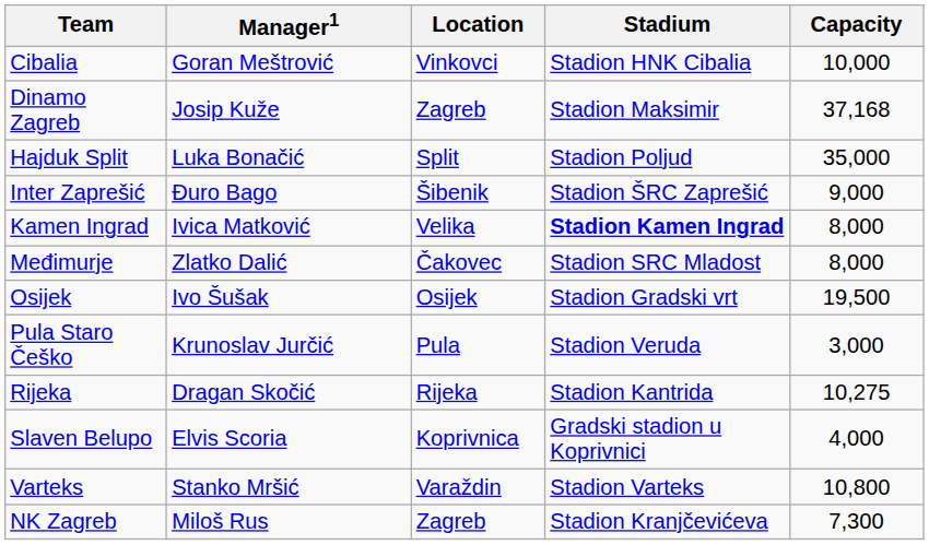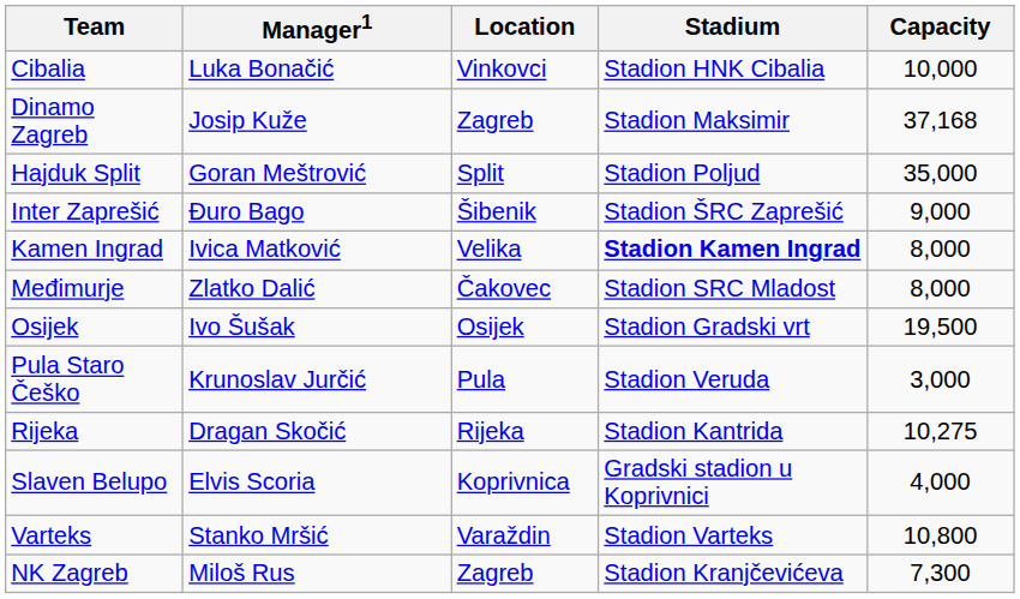 <table class="wikitable sortable" style="text-align: left;">
 <tr>
 <th width="110">Team</th>
 <th width="170">Manager<sup>1</sup></th>
 <th width="90">Location</th>
 <th width="170">Stadium</th>
 <th width="90">Capacity</th>
 </tr>
 <tr>
 <td><a href='#'>Cibalia</a></td>
-<td> <a href='#'>Goran Meštrović</a></td>
+<td> <a href='#'>Luka Bonačić</a></td>
 <td><a href='#'>Vinkovci</a></td>
 <td><a href='#'>Stadion HNK Cibalia</a></td>
 <td style="text-align:center">10,000</td>
 </tr>
 <tr>
 <td><a href='#'>Dinamo Zagreb</a></td>
 <td> <a href='#'>Josip Kuže</a></td>
 <td><a href='#'>Zagreb</a></td>
 <td><a href='#'>Stadion Maksimir</a></td>
 <td style="text-align:center">37,168</td>
 </tr>
 <tr>
 <td><a href='#'>Hajduk Split</a></td>
-<td> <a href='#'>Luka Bonačić</a></td>
+<td> <a href='#'>Goran Meštrović</a></td>
 <td><a href='#'>Split</a></td>
 <td><a href='#'>Stadion Poljud</a></td>
 <td style="text-align:center">35,000</td>
 </tr>
 <tr>
 <td><a href='#'>Inter Zaprešić</a></td>
 <td> <a href='#'>Đuro Bago</a></td>
 <td><a href='#'>Šibenik</a></td>
 <td><a href='#'>Stadion ŠRC Zaprešić</a></td>
 <td style="text-align:center">9,000</td>
 </tr>
 <tr>
 <td><a href='#'>Kamen Ingrad</a></td>
 <td> <a href='#'>Ivica Matković</a></td>
 <td><a href='#'>Velika</a></td>
 <td><strong><a href='#'>Stadion Kamen Ingrad</a></strong></td>
 <td style="text-align:center">8,000</td>
 </tr>
 <tr>
 <td><a href='#'>Međimurje</a></td>
 <td> <a href='#'>Zlatko Dalić</a></td>
 <td><a href='#'>Čakovec</a></td>
 <td><a href='#'>Stadion SRC Mladost</a></td>
 <td style="text-align:center">8,000</td>
 </tr>
 <tr>
 <td><a href='#'>Osijek</a></td>
 <td> <a href='#'>Ivo Šušak</a></td>
 <td><a href='#'>Osijek</a></td>
 <td><a href='#'>Stadion Gradski vrt</a></td>
 <td style="text-align:center">19,500</td>
 </tr>
 <tr>
 <td><a href='#'>Pula Staro Češko</a></td>
 <td> <a href='#'>Krunoslav Jurčić</a></td>
 <td><a href='#'>Pula</a></td>
 <td><a href='#'>Stadion Veruda</a></td>
 <td style="text-align:center">3,000</td>
 </tr>
 <tr>
 <td><a href='#'>Rijeka</a></td>
 <td> <a href='#'>Dragan Skočić</a></td>
 <td><a href='#'>Rijeka</a></td>
 <td><a href='#'>Stadion Kantrida</a></td>
 <td style="text-align:center">10,275</td>
 </tr>
 <tr>
 <td><a href='#'>Slaven Belupo</a></td>
 <td> <a href='#'>Elvis Scoria</a></td>
 <td><a href='#'>Koprivnica</a></td>
 <td><a href='#'>Gradski stadion u Koprivnici</a></td>
 <td style="text-align:center">4,000</td>
 </tr>
 <tr>
 <td><a href='#'>Varteks</a></td>
 <td> <a href='#'>Stanko Mršić</a></td>
 <td><a href='#'>Varaždin</a></td>
 <td><a href='#'>Stadion Varteks</a></td>
 <td style="text-align:center">10,800</td>
 </tr>
 <tr>
 <td><a href='#'>NK Zagreb</a></td>
 <td> <a href='#'>Miloš Rus</a></td>
 <td><a href='#'>Zagreb</a></td>
 <td><a href='#'>Stadion Kranjčevićeva</a></td>
 <td style="text-align:center">7,300</td>
 </tr>
 </table>
